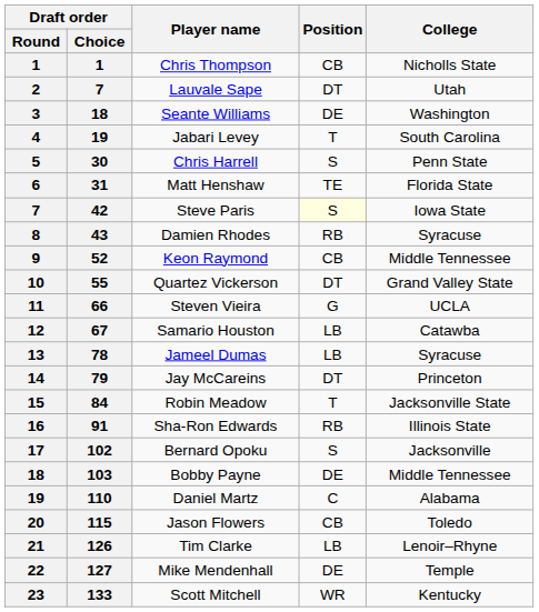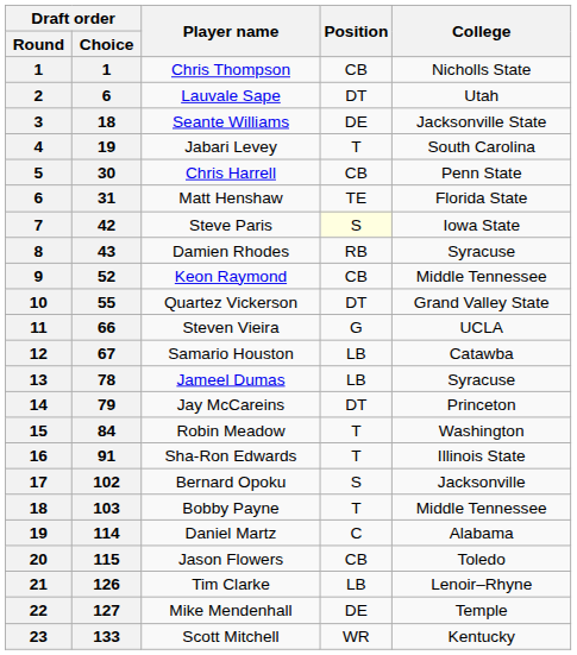 <table class="wikitable" style="font-size:95%; text-align:center">
 <tr>
 <th width="120" colspan="2">Draft order</th>
 <th width="160" rowspan="2">Player name</th>
 <th width="60"  rowspan="2">Position</th>
 <th width="160" rowspan="2">College</th>
 </tr>
 <tr>
 <th>Round</th>
 <th>Choice</th>
 </tr>
 <tr>
 <th>1</th>
 <th>1</th>
 <td><a href='#'>Chris Thompson</a></td>
 <td>CB</td>
 <td>Nicholls State</td>
 </tr>
 <tr>
 <th>2</th>
-<th>7</th>
+<th>6</th>
 <td><a href='#'>Lauvale Sape</a></td>
 <td>DT</td>
 <td>Utah</td>
 </tr>
 <tr>
 <th>3</th>
 <th>18</th>
 <td><a href='#'>Seante Williams</a></td>
 <td>DE</td>
-<td>Washington</td>
+<td>Jacksonville State</td>
 </tr>
 <tr>
 <th>4</th>
 <th>19</th>
 <td>Jabari Levey</td>
 <td>T</td>
 <td>South Carolina</td>
 </tr>
 <tr>
 <th>5</th>
 <th>30</th>
 <td><a href='#'>Chris Harrell</a></td>
-<td>S</td>
+<td>CB</td>
 <td>Penn State</td>
 </tr>
 <tr>
 <th>6</th>
 <th>31</th>
 <td>Matt Henshaw</td>
 <td>TE</td>
 <td>Florida State</td>
 </tr>
 <tr>
 <th>7</th>
 <th>42</th>
 <td>Steve Paris</td>
 <td style="background: lightyellow;">S</td>
 <td>Iowa State</td>
 </tr>
 <tr>
 <th>8</th>
 <th>43</th>
 <td>Damien Rhodes</td>
 <td>RB</td>
 <td>Syracuse</td>
 </tr>
 <tr>
 <th>9</th>
 <th>52</th>
 <td><a href='#'>Keon Raymond</a></td>
 <td>CB</td>
 <td>Middle Tennessee</td>
 </tr>
 <tr>
 <th>10</th>
 <th>55</th>
 <td>Quartez Vickerson</td>
 <td>DT</td>
 <td>Grand Valley State</td>
 </tr>
 <tr>
 <th>11</th>
 <th>66</th>
 <td>Steven Vieira</td>
 <td>G</td>
 <td>UCLA</td>
 </tr>
 <tr>
 <th>12</th>
 <th>67</th>
 <td>Samario Houston</td>
 <td>LB</td>
 <td>Catawba</td>
 </tr>
 <tr>
 <th>13</th>
 <th>78</th>
 <td><a href='#'>Jameel Dumas</a></td>
 <td>LB</td>
 <td>Syracuse</td>
 </tr>
 <tr>
 <th>14</th>
 <th>79</th>
 <td>Jay McCareins</td>
 <td>DT</td>
 <td>Princeton</td>
 </tr>
 <tr>
 <th>15</th>
 <th>84</th>
 <td>Robin Meadow</td>
 <td>T</td>
-<td>Jacksonville State</td>
+<td>Washington</td>
 </tr>
 <tr>
 <th>16</th>
 <th>91</th>
 <td>Sha-Ron Edwards</td>
-<td>RB</td>
+<td>T</td>
 <td>Illinois State</td>
 </tr>
 <tr>
 <th>17</th>
 <th>102</th>
 <td>Bernard Opoku</td>
 <td>S</td>
 <td>Jacksonville</td>
 </tr>
 <tr>
 <th>18</th>
 <th>103</th>
 <td>Bobby Payne</td>
-<td>DE</td>
+<td>T</td>
 <td>Middle Tennessee</td>
 </tr>
 <tr>
 <th>19</th>
-<th>110</th>
+<th>114</th>
 <td>Daniel Martz</td>
 <td>C</td>
 <td>Alabama</td>
 </tr>
 <tr>
 <th>20</th>
 <th>115</th>
 <td>Jason Flowers</td>
 <td>CB</td>
 <td>Toledo</td>
 </tr>
 <tr>
 <th>21</th>
 <th>126</th>
 <td>Tim Clarke</td>
 <td>LB</td>
 <td>Lenoir–Rhyne</td>
 </tr>
 <tr>
 <th>22</th>
 <th>127</th>
 <td>Mike Mendenhall</td>
 <td>DE</td>
 <td>Temple</td>
 </tr>
 <tr>
 <th>23</th>
 <th>133</th>
 <td>Scott Mitchell</td>
 <td>WR</td>
 <td>Kentucky</td>
 </tr>
 </table>
